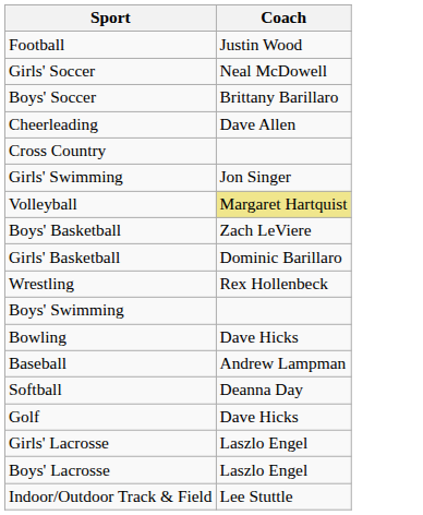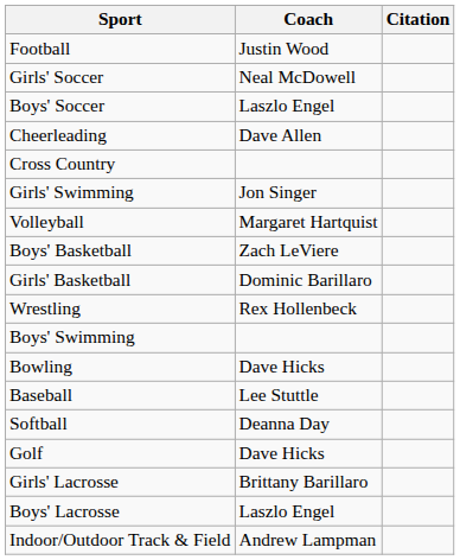 <table class="wikitable">
 <tr>
 <th>Sport</th>
 <th>Coach</th>
+<th>Citation</th>
 </tr>
 <tr>
 <td>Football</td>
 <td>Justin Wood</td>
+<td></td>
 </tr>
 <tr>
 <td>Girls' Soccer</td>
 <td>Neal McDowell</td>
+<td></td>
 </tr>
 <tr>
 <td>Boys' Soccer</td>
-<td>Brittany Barillaro</td>
+<td>Laszlo Engel</td>
+<td></td>
 </tr>
 <tr>
 <td>Cheerleading</td>
 <td>Dave Allen</td>
+<td></td>
 </tr>
 <tr>
 <td>Cross Country</td>
+<td></td>
 <td></td>
 </tr>
 <tr>
 <td>Girls' Swimming</td>
 <td>Jon Singer</td>
+<td></td>
 </tr>
 <tr>
 <td>Volleyball</td>
-<td style="background: khaki;">Margaret Hartquist</td>
+<td>Margaret Hartquist</td>
+<td></td>
 </tr>
 <tr>
 <td>Boys' Basketball</td>
 <td>Zach LeViere</td>
+<td></td>
 </tr>
 <tr>
 <td>Girls' Basketball</td>
 <td>Dominic Barillaro</td>
+<td></td>
 </tr>
 <tr>
 <td>Wrestling</td>
 <td>Rex Hollenbeck</td>
+<td></td>
 </tr>
 <tr>
 <td>Boys' Swimming</td>
+<td></td>
 <td></td>
 </tr>
 <tr>
 <td>Bowling</td>
 <td>Dave Hicks</td>
+<td></td>
 </tr>
 <tr>
 <td>Baseball</td>
-<td>Andrew Lampman</td>
+<td>Lee Stuttle</td>
+<td></td>
 </tr>
 <tr>
 <td>Softball</td>
 <td>Deanna Day</td>
+<td></td>
 </tr>
 <tr>
 <td>Golf</td>
 <td>Dave Hicks</td>
+<td></td>
 </tr>
 <tr>
 <td>Girls' Lacrosse</td>
-<td>Laszlo Engel</td>
+<td>Brittany Barillaro</td>
+<td></td>
 </tr>
 <tr>
 <td>Boys' Lacrosse</td>
 <td>Laszlo Engel</td>
+<td></td>
 </tr>
 <tr>
 <td>Indoor/Outdoor Track & Field</td>
-<td>Lee Stuttle</td>
+<td>Andrew Lampman</td>
+<td></td>
 </tr>
 </table>
